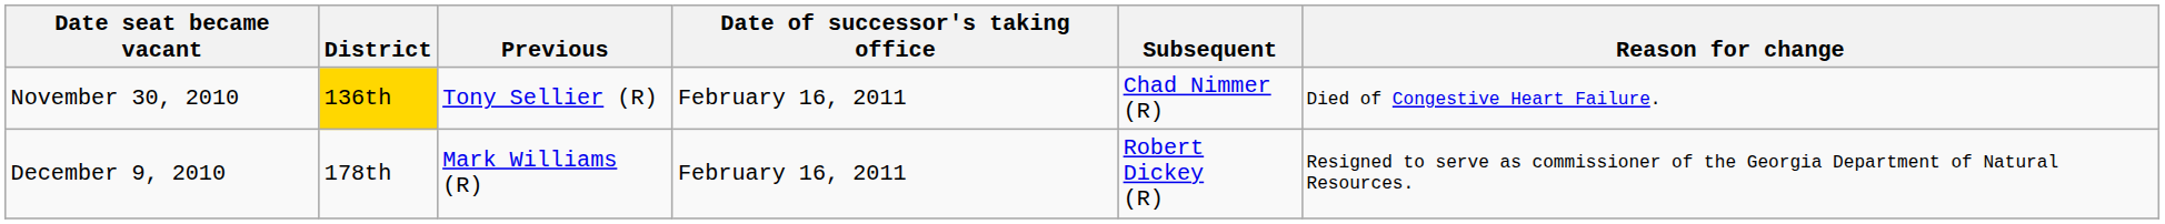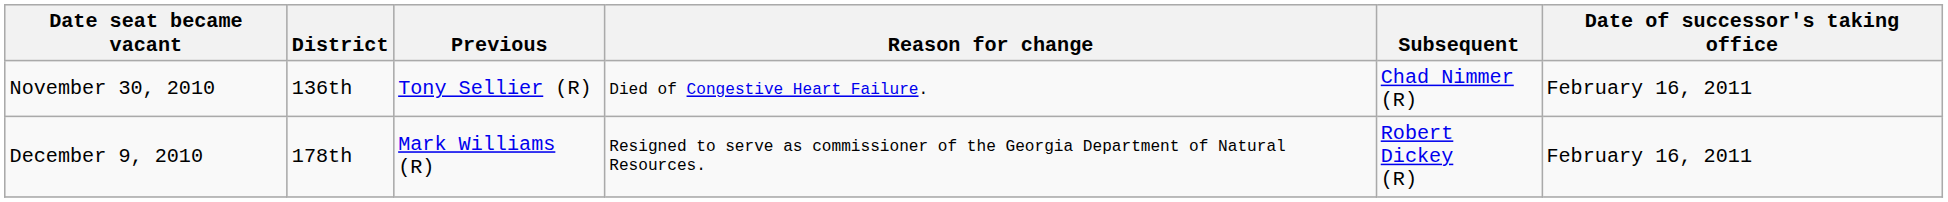 <table class=wikitable>
 <tr valign=bottom>
 <th>Date seat became vacant</th>
 <th>District</th>
 <th>Previous</th>
+<th>Reason for change</th>
+<th>Subsequent</th>
 <th>Date of successor's taking office</th>
-<th>Subsequent</th>
-<th>Reason for change</th>
 </tr>
 <tr>
 <td>November 30, 2010</td>
-<td style="background: gold;">136th</td>
+<td>136th</td>
 <td><a href='#'>Tony Sellier</a> (R)</td>
+<td style="font-size:80%">Died of <a href='#'>Congestive Heart Failure</a>.</td>
+<td><a href='#'>Chad Nimmer</a><br>(R)</td>
 <td>February 16, 2011</td>
-<td><a href='#'>Chad Nimmer</a><br>(R)</td>
-<td style="font-size:80%">Died of <a href='#'>Congestive Heart Failure</a>.</td>
 </tr>
 <tr>
 <td>December 9, 2010</td>
 <td>178th</td>
 <td><a href='#'>Mark Williams</a> (R)</td>
+<td style="font-size:80%">Resigned to serve as commissioner of the Georgia Department of Natural Resources.</td>
+<td><a href='#'>Robert Dickey</a><br>(R)</td>
 <td>February 16, 2011</td>
-<td><a href='#'>Robert Dickey</a><br>(R)</td>
-<td style="font-size:80%">Resigned to serve as commissioner of the Georgia Department of Natural Resources.</td>
 </tr>
 </table>
